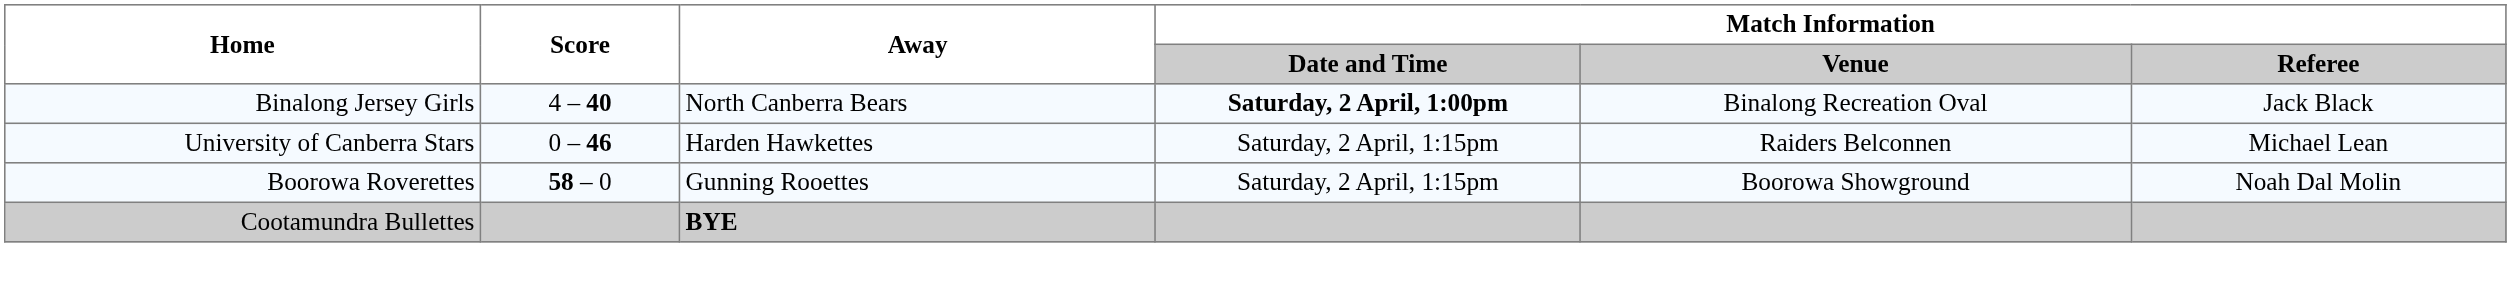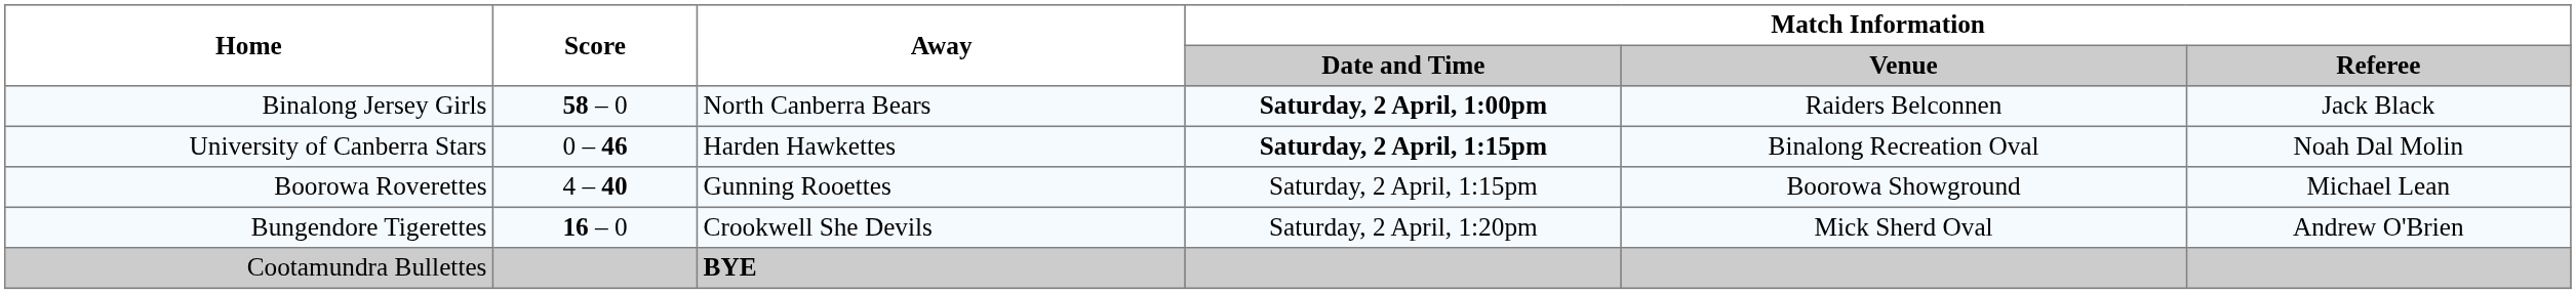 <table border="1" cellpadding="3" cellspacing="0" width="100%" style="border-collapse:collapse;  text-align:center;">
 <tr>
 <th rowspan="2" width="19%">Home</th>
 <th rowspan="2" width="8%">Score</th>
 <th rowspan="2" width="19%">Away</th>
 <th colspan="3">Match Information</th>
 </tr>
 <tr style="background:#CCCCCC">
 <th width="17%">Date and Time</th>
 <th width="22%">Venue</th>
 <th width="50%">Referee</th>
 </tr>
 <tr style="text-align:center; background:#f5faff;">
 <td align="right">Binalong Jersey Girls </td>
-<td>4 – <strong>40</strong></td>
+<td><strong>58</strong> – 0</td>
 <td align="left"> North Canberra Bears</td>
 <td><strong>Saturday, 2 April, 1:00pm</strong></td>
-<td>Binalong Recreation Oval</td>
+<td>Raiders Belconnen</td>
 <td>Jack Black</td>
 </tr>
 <tr style="text-align:center; background:#f5faff;">
 <td align="right">University of Canberra Stars </td>
 <td>0 – <strong>46</strong></td>
 <td align="left"> Harden Hawkettes</td>
+<td><strong>Saturday, 2 April, 1:15pm</strong></td>
+<td>Binalong Recreation Oval</td>
+<td>Noah Dal Molin</td>
+</tr>
+<tr style="text-align:center; background:#f5faff;">
+<td align="right">Boorowa Roverettes </td>
+<td>4 – <strong>40</strong></td>
+<td align="left"> Gunning Rooettes</td>
 <td>Saturday, 2 April, 1:15pm</td>
-<td>Raiders Belconnen</td>
+<td>Boorowa Showground</td>
 <td>Michael Lean</td>
 </tr>
 <tr style="text-align:center; background:#f5faff;">
-<td align="right">Boorowa Roverettes </td>
-<td><strong>58</strong> – 0</td>
-<td align="left"> Gunning Rooettes</td>
-<td>Saturday, 2 April, 1:15pm</td>
-<td>Boorowa Showground</td>
-<td>Noah Dal Molin</td>
+<td align="right">Bungendore Tigerettes </td>
+<td><strong>16</strong> – 0</td>
+<td align="left"> Crookwell She Devils</td>
+<td>Saturday, 2 April, 1:20pm</td>
+<td>Mick Sherd Oval</td>
+<td>Andrew O'Brien</td>
 </tr>
 <tr style="text-align:center; background:#CCCCCC;">
 <td align="right">Cootamundra Bullettes </td>
 <td></td>
 <td align="left"><strong>BYE</strong></td>
 <td></td>
 <td></td>
 <td></td>
 </tr>
 </table>
